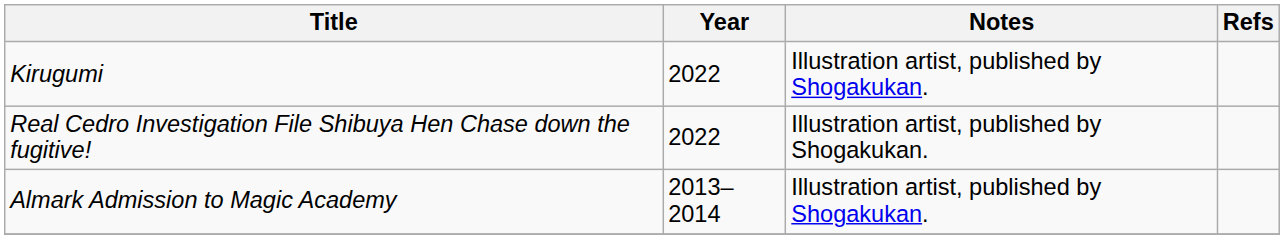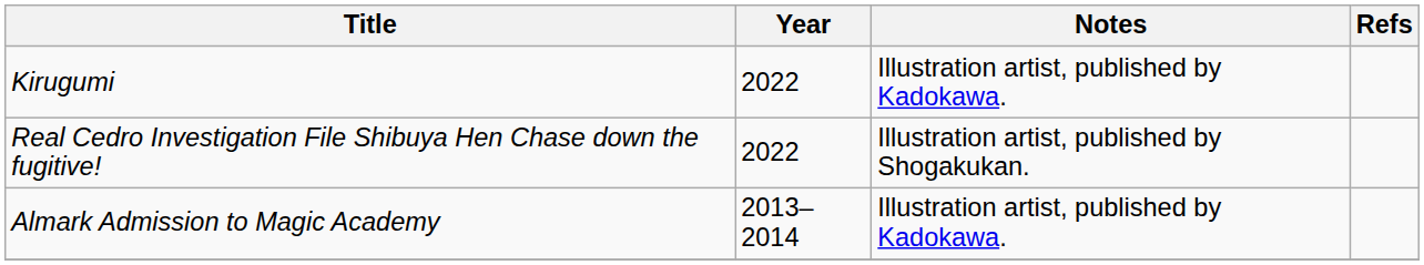 <table class="wikitable sortable">
 <tr>
 <th>Title</th>
 <th>Year</th>
 <th>Notes</th>
 <th class="unsortable">Refs</th>
 </tr>
 <tr>
 <td><em>Kirugumi</em></td>
 <td>2022</td>
-<td>Illustration artist, published by <a href='#'>Shogakukan</a>.</td>
+<td>Illustration artist, published by <a href='#'>Kadokawa</a>.</td>
 <td align="center"></td>
 </tr>
 <tr>
 <td><em>Real Cedro Investigation File Shibuya Hen Chase down the fugitive!</em></td>
 <td>2022</td>
 <td>Illustration artist, published by Shogakukan.</td>
 <td align="center"></td>
 </tr>
 <tr>
 <td><em>Almark Admission to Magic Academy</em></td>
 <td>2013–2014</td>
-<td>Illustration artist, published by <a href='#'>Shogakukan</a>.</td>
+<td>Illustration artist, published by <a href='#'>Kadokawa</a>.</td>
 <td align="center"></td>
 </tr>
 <tr>
 </tr>
 </table>
